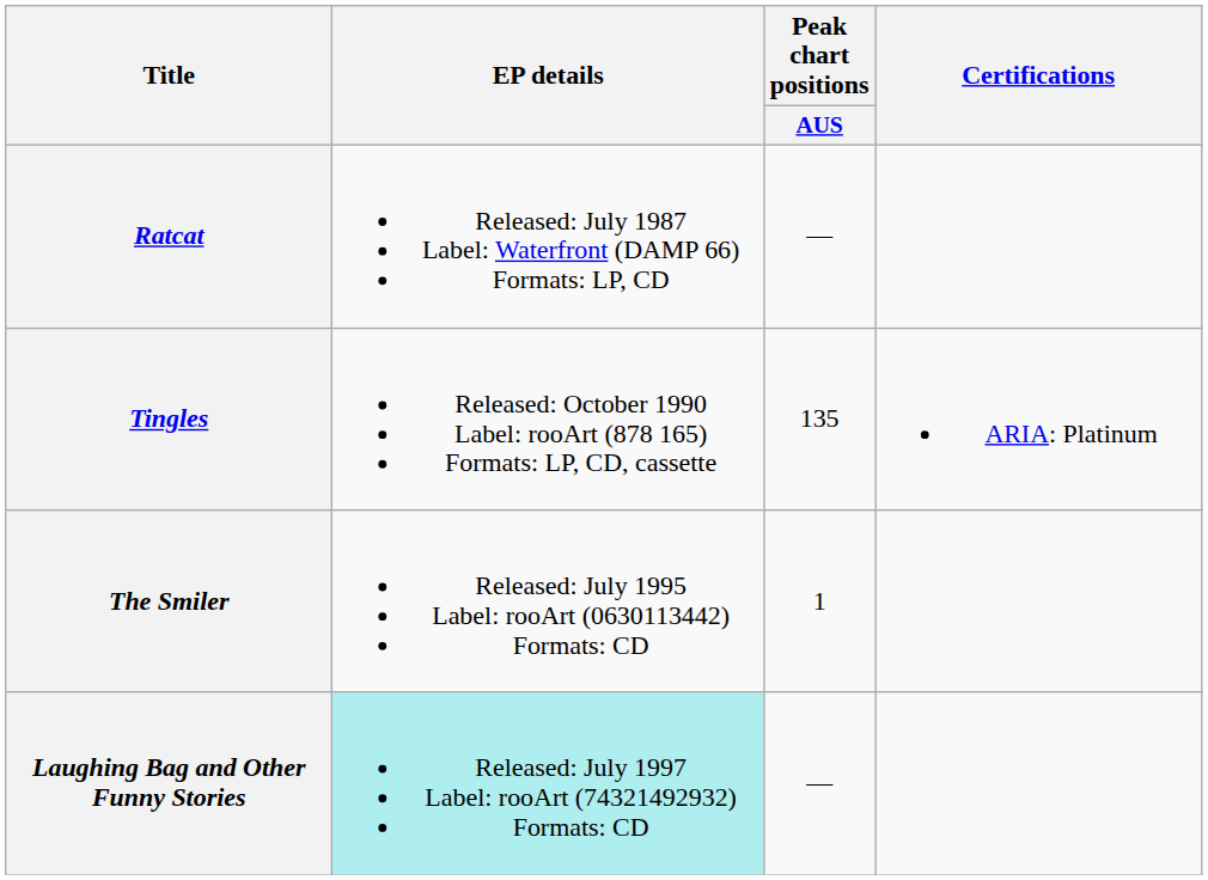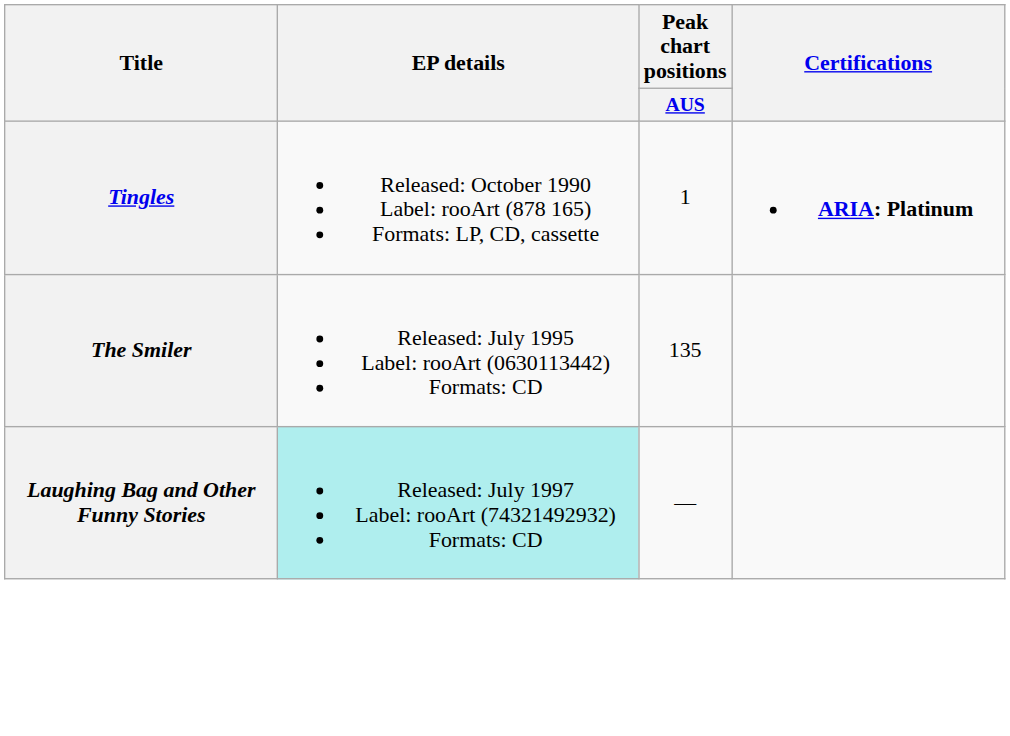 <table class="wikitable plainrowheaders" style="text-align:center;" border="1">
 <tr>
 <th scope="col" rowspan="2" style="width:12em;">Title</th>
 <th scope="col" rowspan="2" style="width:16em;">EP details</th>
 <th scope="col" colspan="1">Peak chart positions</th>
 <th scope="col" rowspan="2" style="width:12em;"><a href='#'>Certifications</a></th>
 </tr>
 <tr>
 <th scope="col" style="width:3em;font-size:90%;"><a href='#'>AUS</a><br></th>
 </tr>
 <tr>
-<th scope="row"><em><a href='#'>Ratcat</a></em></th>
-<td><br><ul><li>Released: July 1987</li><li>Label: <a href='#'>Waterfront</a> (DAMP 66)</li><li>Formats: LP, CD</li></ul></td>
-<td>—</td>
-<td></td>
-</tr>
-<tr>
 <th scope="row"><em><a href='#'>Tingles</a></em></th>
 <td><br><ul><li>Released: October 1990</li><li>Label: rooArt (878 165)</li><li>Formats: LP, CD, cassette</li></ul></td>
-<td>135</td>
-<td><br><ul><li><a href='#'>ARIA</a>: Platinum</li></ul></td>
+<td>1</td>
+<td><strong><br><ul><li><a href='#'>ARIA</a>: Platinum</li></ul></strong></td>
 </tr>
 <tr>
 <th scope="row"><em>The Smiler</em></th>
 <td><br><ul><li>Released: July 1995</li><li>Label: rooArt (0630113442)</li><li>Formats: CD</li></ul></td>
-<td>1</td>
+<td>135</td>
 <td></td>
 </tr>
 <tr>
 <th scope="row"><em>Laughing Bag and Other Funny Stories</em></th>
 <td style="background: paleturquoise;"><br><ul><li>Released: July 1997</li><li>Label: rooArt (74321492932)</li><li>Formats: CD</li></ul></td>
 <td>—</td>
 <td></td>
 </tr>
 </table>
